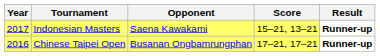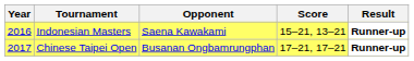 <table class="sortable wikitable" style="font-size: 90%;">
 <tr>
 <th>Year</th>
 <th>Tournament</th>
 <th>Opponent</th>
 <th>Score</th>
 <th>Result</th>
 </tr>
 <tr style="background:#FFFF67">
-<td align="center"><a href='#'>2017</a></td>
+<td align="center"><a href='#'>2016</a></td>
 <td align="left"><a href='#'>Indonesian Masters</a></td>
 <td align="left"> <a href='#'>Saena Kawakami</a></td>
 <td align="left">15–21, 13–21</td>
 <td style="text-align:left; background:white"> <strong>Runner-up</strong></td>
 </tr>
 <tr style="background:#FFFF67">
-<td align="center"><a href='#'>2016</a></td>
+<td align="center"><a href='#'>2017</a></td>
 <td align="left"><a href='#'>Chinese Taipei Open</a></td>
 <td align="left"> <a href='#'>Busanan Ongbamrungphan</a></td>
 <td align="left">17–21, 17–21</td>
 <td style="text-align:left; background:white"> <strong>Runner-up</strong></td>
 </tr>
 </table>
